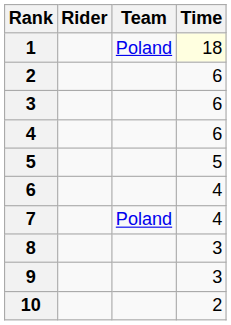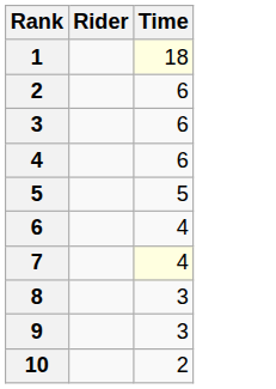 <table class="wikitable" margin-bottom:0;">
 <tr>
 <th scope="col">Rank</th>
 <th scope="col">Rider</th>
-<th scope="col">Team</th>
 <th scope="col">Time</th>
 </tr>
 <tr>
 <th scope="row">1</th>
 <td> </td>
-<td><a href='#'>Poland</a></td>
 <td align="right" style="background: lightyellow;">18</td>
 </tr>
 <tr>
 <th scope="row">2</th>
-<td></td>
 <td></td>
 <td align="right">6</td>
 </tr>
 <tr>
 <th scope="row">3</th>
 <td></td>
-<td></td>
 <td align="right">6</td>
 </tr>
 <tr>
 <th scope="row">4</th>
-<td></td>
 <td></td>
 <td align="right">6</td>
 </tr>
 <tr>
 <th scope="row">5</th>
 <td> </td>
-<td></td>
 <td align="right">5</td>
 </tr>
 <tr>
 <th scope="row">6</th>
-<td></td>
 <td></td>
 <td align="right">4</td>
 </tr>
 <tr>
 <th scope="row">7</th>
 <td></td>
-<td><a href='#'>Poland</a></td>
-<td align="right">4</td>
+<td align="right" style="background: lightyellow;">4</td>
 </tr>
 <tr>
 <th scope="row">8</th>
 <td> </td>
-<td></td>
 <td align="right">3</td>
 </tr>
 <tr>
 <th scope="row">9</th>
-<td></td>
 <td></td>
 <td align="right">3</td>
 </tr>
 <tr>
 <th scope="row">10</th>
 <td></td>
-<td></td>
 <td align="right">2</td>
 </tr>
 </table>
